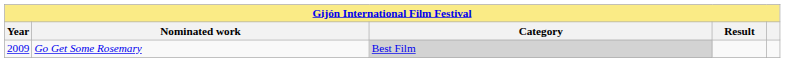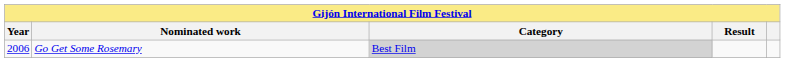 <table width="70%" class="wikitable sortable">
 <tr>
 <th colspan="5" style="background:#FAEB86;" align="center"><a href='#'>Gijón International Film Festival</a></th>
 </tr>
 <tr>
 <th scope="col" style="width:1em;">Year</th>
 <th scope="col" style="width:39em;">Nominated work</th>
 <th scope="col" style="width:40em;">Category</th>
 <th scope="col" style="width:5em;">Result</th>
 <th scope="col" style="width:1em;" class="unsortable"></th>
 </tr>
 <tr>
-<td><a href='#'>2009</a></td>
+<td><a href='#'>2006</a></td>
 <td><em><a href='#'>Go Get Some Rosemary</a></em></td>
 <td style="background: lightgrey;"><a href='#'>Best Film</a></td>
 <td></td>
 <td></td>
 </tr>
 </table>
